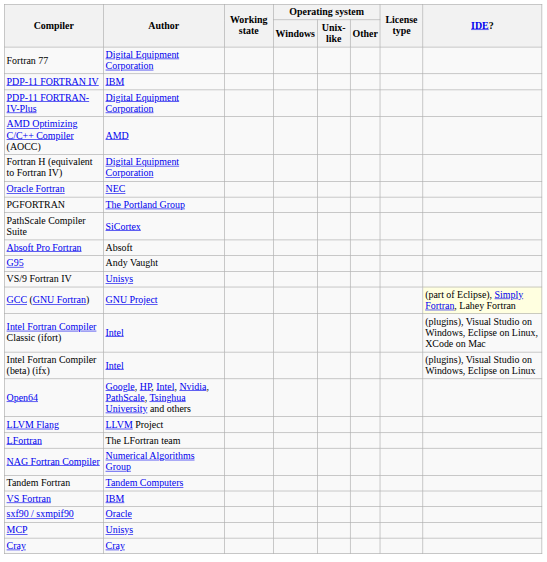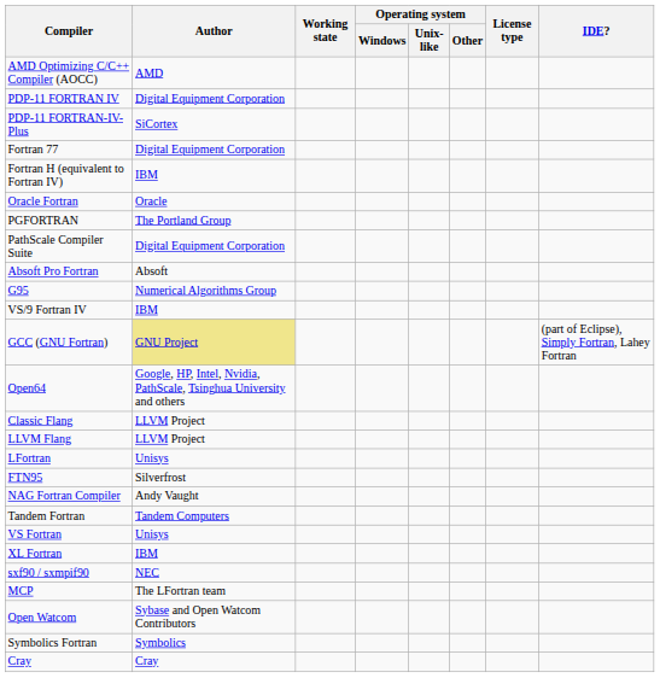 <table class="wikitable sortable">
 <tr>
 <th rowspan="2">Compiler</th>
 <th rowspan="2">Author</th>
 <th rowspan="2">Working state</th>
 <th colspan="3">Operating system</th>
 <th rowspan="2">License type</th>
 <th rowspan="2"><a href='#'>IDE</a>?</th>
 </tr>
 <tr>
 <th>Windows</th>
 <th>Unix-like</th>
 <th>Other</th>
 </tr>
 <tr>
+<td><a href='#'>AMD Optimizing C/C++ Compiler</a> (AOCC)</td>
+<td><a href='#'>AMD</a></td>
+<td></td>
+<td></td>
+<td></td>
+<td></td>
+<td></td>
+<td></td>
+</tr>
+<tr>
+<td><a href='#'>PDP-11 FORTRAN IV</a></td>
+<td><a href='#'>Digital Equipment Corporation</a></td>
+<td></td>
+<td></td>
+<td></td>
+<td></td>
+<td></td>
+<td></td>
+</tr>
+<tr>
+<td><a href='#'>PDP-11 FORTRAN-IV-Plus</a></td>
+<td><a href='#'>SiCortex</a></td>
+<td></td>
+<td></td>
+<td></td>
+<td></td>
+<td></td>
+<td></td>
+</tr>
+<tr>
 <td>Fortran 77</td>
 <td><a href='#'>Digital Equipment Corporation</a></td>
 <td></td>
 <td></td>
 <td></td>
 <td></td>
 <td></td>
 <td></td>
 </tr>
 <tr>
-<td><a href='#'>PDP-11 FORTRAN IV</a></td>
+<td>Fortran H (equivalent to Fortran IV)</td>
 <td><a href='#'>IBM</a></td>
 <td></td>
 <td></td>
 <td></td>
 <td></td>
 <td></td>
 <td></td>
 </tr>
 <tr>
-<td><a href='#'>PDP-11 FORTRAN-IV-Plus</a></td>
-<td><a href='#'>Digital Equipment Corporation</a></td>
-<td></td>
-<td></td>
-<td></td>
-<td></td>
-<td></td>
-<td></td>
-</tr>
-<tr>
-<td><a href='#'>AMD Optimizing C/C++ Compiler</a> (AOCC)</td>
-<td><a href='#'>AMD</a></td>
-<td></td>
-<td></td>
-<td></td>
-<td></td>
-<td></td>
-<td></td>
-</tr>
-<tr>
-<td>Fortran H (equivalent to Fortran IV)</td>
-<td><a href='#'>Digital Equipment Corporation</a></td>
-<td></td>
-<td></td>
-<td></td>
-<td></td>
-<td></td>
-<td></td>
-</tr>
-<tr>
 <td><a href='#'>Oracle Fortran</a></td>
-<td><a href='#'>NEC</a></td>
+<td><a href='#'>Oracle</a></td>
 <td></td>
 <td></td>
 <td></td>
 <td></td>
 <td></td>
 <td></td>
 </tr>
 <tr>
 <td>PGFORTRAN</td>
 <td><a href='#'>The Portland Group</a></td>
 <td></td>
 <td></td>
 <td></td>
 <td></td>
 <td></td>
 <td></td>
 </tr>
 <tr>
 <td>PathScale Compiler Suite</td>
-<td><a href='#'>SiCortex</a></td>
+<td><a href='#'>Digital Equipment Corporation</a></td>
 <td></td>
 <td></td>
 <td></td>
 <td></td>
 <td></td>
 <td></td>
 </tr>
 <tr>
 <td><a href='#'>Absoft Pro Fortran</a></td>
 <td>Absoft</td>
 <td></td>
 <td></td>
 <td></td>
 <td></td>
 <td></td>
 <td></td>
 </tr>
 <tr>
 <td><a href='#'>G95</a></td>
-<td>Andy Vaught</td>
+<td><a href='#'>Numerical Algorithms Group</a></td>
 <td></td>
 <td></td>
 <td></td>
 <td></td>
 <td></td>
 <td></td>
 </tr>
 <tr>
 <td>VS/9 Fortran IV</td>
-<td><a href='#'>Unisys</a></td>
+<td><a href='#'>IBM</a></td>
 <td></td>
 <td></td>
 <td></td>
 <td></td>
 <td></td>
 <td></td>
 </tr>
 <tr>
 <td><a href='#'>GCC</a> (<a href='#'>GNU Fortran</a>)</td>
-<td><a href='#'>GNU Project</a></td>
+<td style="background: khaki;"><a href='#'>GNU Project</a></td>
 <td></td>
 <td></td>
 <td></td>
 <td></td>
 <td></td>
-<td style="background: lightyellow;"> (part of Eclipse), <a href='#'>Simply Fortran</a>, Lahey Fortran</td>
+<td> (part of Eclipse), <a href='#'>Simply Fortran</a>, Lahey Fortran</td>
 </tr>
 <tr>
-<td><a href='#'>Intel Fortran Compiler</a> Classic (ifort)</td>
-<td><a href='#'>Intel</a></td>
+<td><a href='#'>Open64</a></td>
+<td><a href='#'>Google</a>, <a href='#'>HP</a>, <a href='#'>Intel</a>, <a href='#'>Nvidia</a>, <a href='#'>PathScale</a>, <a href='#'>Tsinghua University</a> and others</td>
 <td></td>
 <td></td>
 <td></td>
 <td></td>
 <td></td>
-<td> (plugins), Visual Studio on Windows, Eclipse on Linux, XCode on Mac</td>
+<td></td>
 </tr>
 <tr>
-<td>Intel Fortran Compiler (beta) (ifx)</td>
-<td><a href='#'>Intel</a></td>
-<td></td>
-<td></td>
-<td></td>
-<td></td>
-<td></td>
-<td> (plugins), Visual Studio on Windows, Eclipse on Linux</td>
-</tr>
-<tr>
-<td><a href='#'>Open64</a></td>
-<td><a href='#'>Google</a>, <a href='#'>HP</a>, <a href='#'>Intel</a>, <a href='#'>Nvidia</a>, <a href='#'>PathScale</a>, <a href='#'>Tsinghua University</a> and others</td>
+<td><a href='#'>Classic Flang</a></td>
+<td><a href='#'>LLVM</a> Project</td>
 <td></td>
 <td></td>
 <td></td>
 <td></td>
 <td></td>
 <td></td>
 </tr>
 <tr>
 <td><a href='#'>LLVM Flang</a></td>
 <td><a href='#'>LLVM</a> Project</td>
 <td></td>
 <td></td>
 <td></td>
 <td></td>
 <td></td>
 <td></td>
 </tr>
 <tr>
 <td><a href='#'>LFortran</a></td>
-<td>The LFortran team</td>
+<td><a href='#'>Unisys</a></td>
+<td></td>
+<td></td>
+<td></td>
+<td></td>
+<td></td>
+<td></td>
+</tr>
+<tr>
+<td><a href='#'>FTN95</a></td>
+<td>Silverfrost</td>
 <td></td>
 <td></td>
 <td></td>
 <td></td>
 <td></td>
 <td></td>
 </tr>
 <tr>
 <td><a href='#'>NAG Fortran Compiler</a></td>
-<td><a href='#'>Numerical Algorithms Group</a></td>
+<td>Andy Vaught</td>
 <td></td>
 <td></td>
 <td></td>
 <td></td>
 <td></td>
 <td></td>
 </tr>
 <tr>
 <td>Tandem Fortran</td>
 <td><a href='#'>Tandem Computers</a></td>
 <td></td>
 <td></td>
 <td></td>
 <td></td>
 <td></td>
 <td></td>
 </tr>
 <tr>
 <td><a href='#'>VS Fortran</a></td>
+<td><a href='#'>Unisys</a></td>
+<td></td>
+<td></td>
+<td></td>
+<td></td>
+<td></td>
+<td></td>
+</tr>
+<tr>
+<td><a href='#'>XL Fortran</a></td>
 <td><a href='#'>IBM</a></td>
 <td></td>
 <td></td>
 <td></td>
 <td></td>
 <td></td>
 <td></td>
 </tr>
 <tr>
 <td><a href='#'>sxf90 / sxmpif90</a></td>
-<td><a href='#'>Oracle</a></td>
+<td><a href='#'>NEC</a></td>
 <td></td>
 <td></td>
 <td></td>
 <td></td>
 <td></td>
 <td></td>
 </tr>
 <tr>
 <td><a href='#'>MCP</a></td>
-<td><a href='#'>Unisys</a></td>
+<td>The LFortran team</td>
+<td></td>
+<td></td>
+<td></td>
+<td></td>
+<td></td>
+<td></td>
+</tr>
+<tr>
+<td><a href='#'>Open Watcom</a></td>
+<td><a href='#'>Sybase</a> and Open Watcom Contributors</td>
+<td></td>
+<td></td>
+<td></td>
+<td></td>
+<td></td>
+<td></td>
+</tr>
+<tr>
+<td>Symbolics Fortran</td>
+<td><a href='#'>Symbolics</a></td>
 <td></td>
 <td></td>
 <td></td>
 <td></td>
 <td></td>
 <td></td>
 </tr>
 <tr>
 <td><a href='#'>Cray</a></td>
 <td><a href='#'>Cray</a></td>
 <td></td>
 <td></td>
 <td></td>
 <td></td>
 <td></td>
 <td></td>
 </tr>
 </table>
